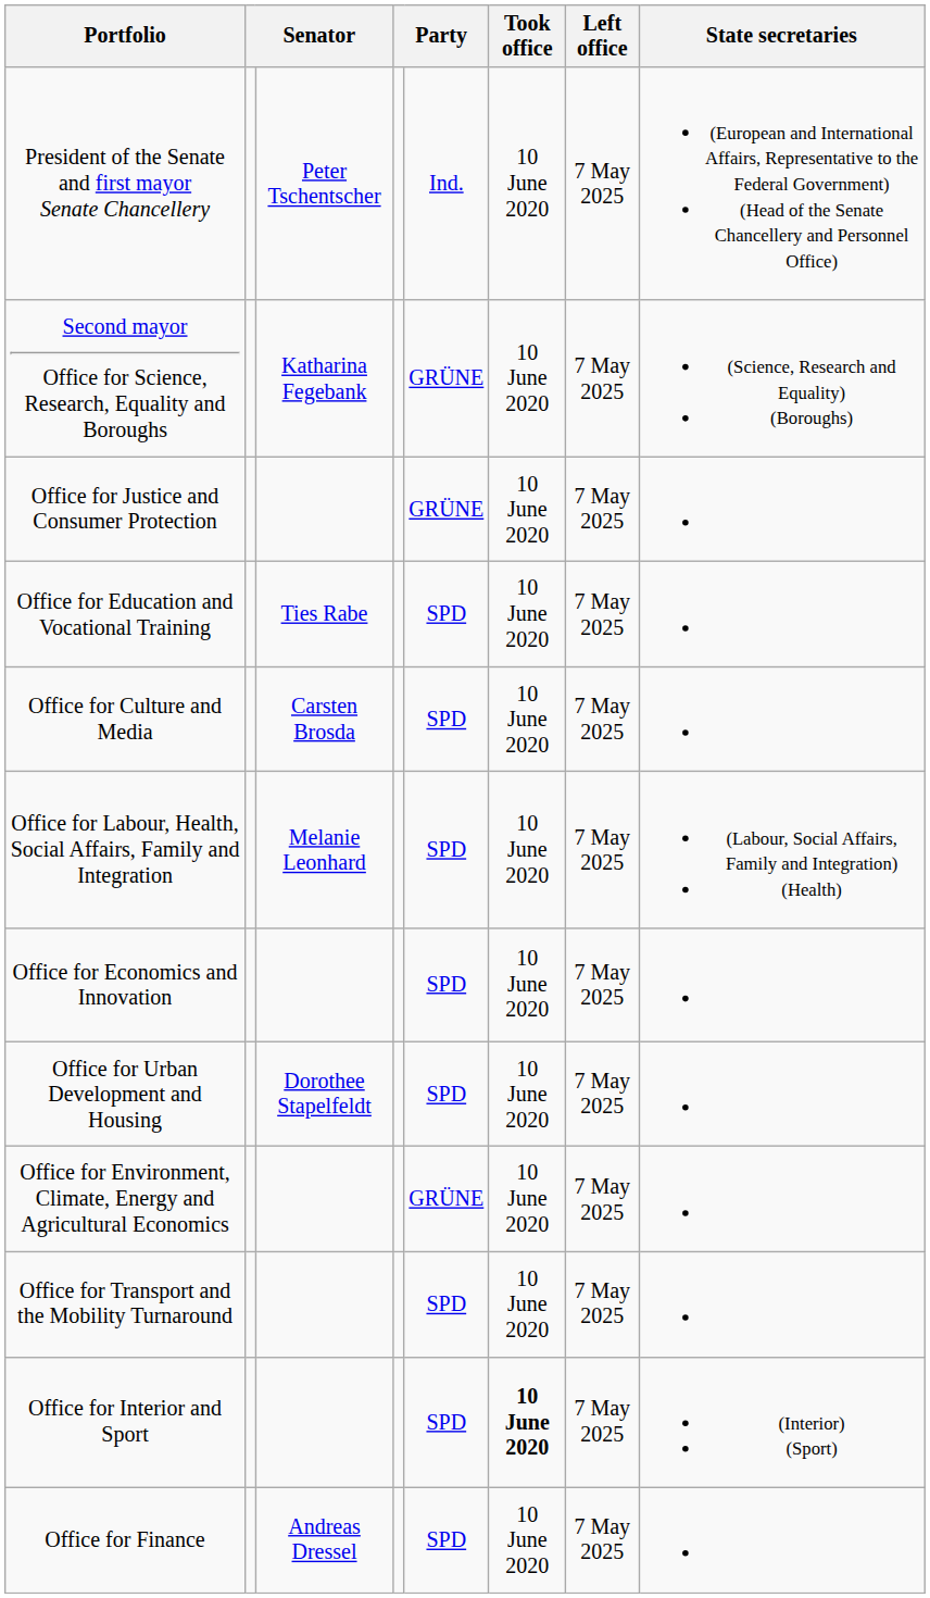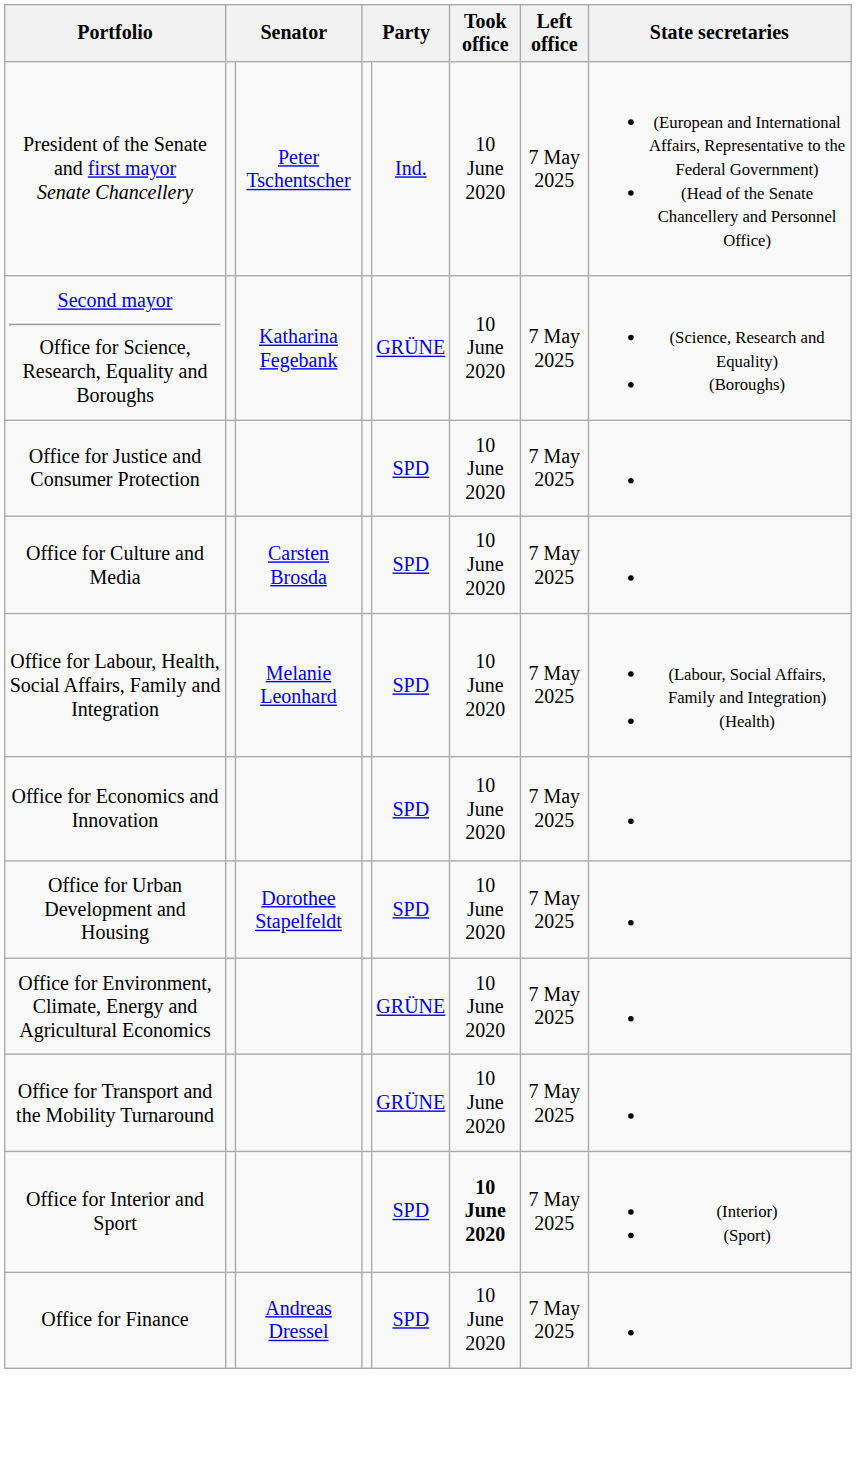 <table class=wikitable style="text-align:center; font-size:90%">
 <tr>
 <th>Portfolio</th>
 <th colspan=2>Senator</th>
 <th colspan=2>Party</th>
 <th>Took office</th>
 <th>Left office</th>
 <th>State secretaries</th>
 </tr>
 <tr>
 <td>President of the Senate and <a href='#'>first mayor</a><br><em>Senate Chancellery</em></td>
 <td></td>
 <td><a href='#'>Peter Tschentscher</a><br></td>
 <td bgcolor=></td>
 <td><a href='#'>Ind.</a></td>
 <td>10 June 2020</td>
 <td>7 May 2025</td>
 <td><br><ul><li><small> (European and International Affairs, Representative to the Federal Government)</small></li><li><small> (Head of the Senate Chancellery and Personnel Office)</small></li></ul></td>
 </tr>
 <tr>
 <td><a href='#'>Second mayor</a><hr>Office for Science, Research, Equality and Boroughs</td>
 <td></td>
 <td><a href='#'>Katharina Fegebank</a><br></td>
 <td bgcolor=></td>
 <td><a href='#'>GRÜNE</a></td>
 <td>10 June 2020</td>
 <td>7 May 2025</td>
 <td><br><ul><li><small> (Science, Research and Equality)</small></li><li><small> (Boroughs)</small></li></ul></td>
 </tr>
 <tr>
 <td>Office for Justice and Consumer Protection</td>
 <td></td>
 <td><br></td>
-<td bgcolor=></td>
-<td><a href='#'>GRÜNE</a></td>
-<td>10 June 2020</td>
-<td>7 May 2025</td>
-<td><br><ul><li><small></small></li></ul></td>
-</tr>
-<tr>
-<td>Office for Education and Vocational Training</td>
-<td></td>
-<td><a href='#'>Ties Rabe</a><br></td>
 <td bgcolor=></td>
 <td><a href='#'>SPD</a></td>
 <td>10 June 2020</td>
 <td>7 May 2025</td>
 <td><br><ul><li><small></small></li></ul></td>
 </tr>
 <tr>
 <td>Office for Culture and Media</td>
 <td></td>
 <td><a href='#'>Carsten Brosda</a><br></td>
 <td bgcolor=></td>
 <td><a href='#'>SPD</a></td>
 <td>10 June 2020</td>
 <td>7 May 2025</td>
 <td><br><ul><li><small></small></li></ul></td>
 </tr>
 <tr>
 <td>Office for Labour, Health, Social Affairs, Family and Integration</td>
 <td></td>
 <td><a href='#'>Melanie Leonhard</a><br></td>
 <td bgcolor=></td>
 <td><a href='#'>SPD</a></td>
 <td>10 June 2020</td>
 <td>7 May 2025</td>
 <td><br><ul><li><small> (Labour, Social Affairs, Family and Integration)</small></li><li><small> (Health)</small></li></ul></td>
 </tr>
 <tr style="height:75px">
 <td>Office for Economics and Innovation</td>
 <td></td>
 <td><br></td>
 <td bgcolor=></td>
 <td><a href='#'>SPD</a></td>
 <td>10 June 2020</td>
 <td>7 May 2025</td>
 <td><br><ul><li><small></small></li></ul></td>
 </tr>
 <tr>
 <td>Office for Urban Development and Housing</td>
 <td></td>
 <td><a href='#'>Dorothee Stapelfeldt</a><br></td>
 <td bgcolor=></td>
 <td><a href='#'>SPD</a></td>
 <td>10 June 2020</td>
 <td>7 May 2025</td>
 <td><br><ul><li><small></small></li></ul></td>
 </tr>
 <tr>
 <td>Office for Environment, Climate, Energy and Agricultural Economics</td>
 <td></td>
 <td><br></td>
 <td bgcolor=></td>
 <td><a href='#'>GRÜNE</a></td>
 <td>10 June 2020</td>
 <td>7 May 2025</td>
 <td><br><ul><li><small></small></li></ul></td>
 </tr>
 <tr>
 <td>Office for Transport and the Mobility Turnaround</td>
 <td></td>
 <td><br></td>
 <td bgcolor=></td>
-<td><a href='#'>SPD</a></td>
+<td><a href='#'>GRÜNE</a></td>
 <td>10 June 2020</td>
 <td>7 May 2025</td>
 <td><br><ul><li><small></small></li></ul></td>
 </tr>
 <tr>
 <td>Office for Interior and Sport</td>
 <td></td>
 <td><br></td>
 <td bgcolor=></td>
 <td><a href='#'>SPD</a></td>
 <td><strong>10 June 2020</strong></td>
 <td>7 May 2025</td>
 <td><br><ul><li><small> (Interior)</small></li><li><small> (Sport)</small></li></ul></td>
 </tr>
 <tr>
 <td>Office for Finance</td>
 <td></td>
 <td><a href='#'>Andreas Dressel</a><br></td>
 <td bgcolor=></td>
 <td><a href='#'>SPD</a></td>
 <td>10 June 2020</td>
 <td>7 May 2025</td>
 <td><br><ul><li><small></small></li></ul></td>
 </tr>
 </table>
